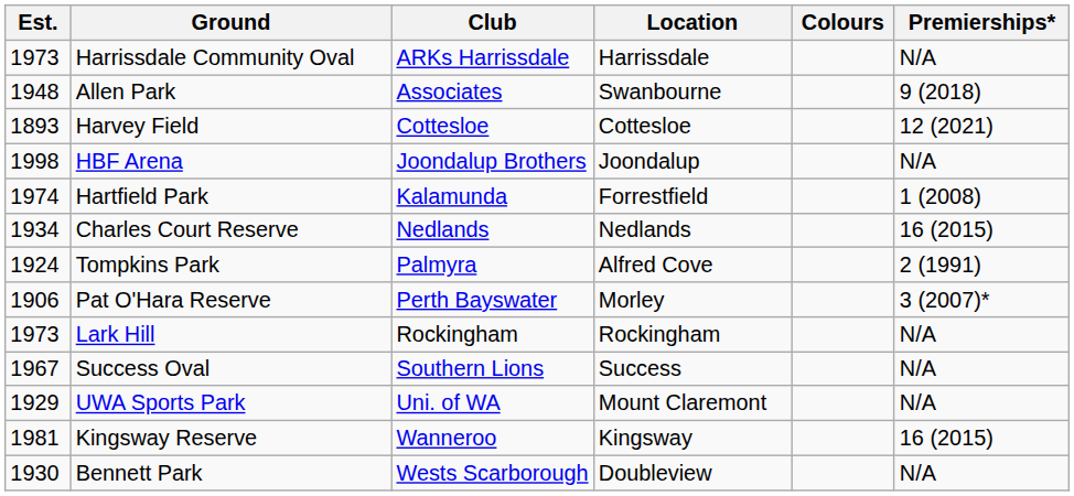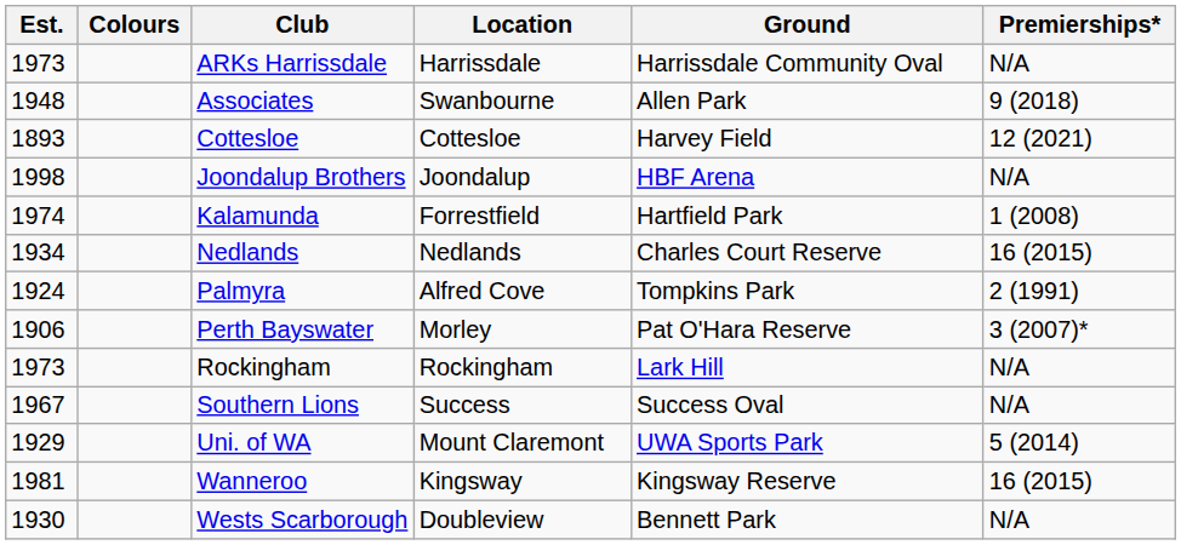 <table class="wikitable sortable" style="text-align:left;font-size:90%;">
 <tr>
 <th>Est.</th>
-<th>Ground</th>
+<th>Colours</th>
 <th width="19%" scope="col">Club</th>
 <th class="">Location</th>
-<th>Colours</th>
+<th>Ground</th>
 <th>Premierships*</th>
 </tr>
 <tr>
 <td>1973</td>
-<td>Harrissdale Community Oval</td>
+<td align="center"></td>
 <td><a href='#'>ARKs Harrissdale</a></td>
 <td>Harrissdale</td>
-<td align="center"></td>
+<td>Harrissdale Community Oval</td>
 <td>N/A</td>
 </tr>
 <tr>
 <td>1948</td>
-<td>Allen Park</td>
+<td align="center"></td>
 <td><a href='#'>Associates</a></td>
 <td>Swanbourne</td>
-<td align="center"></td>
+<td>Allen Park</td>
 <td>9 (2018)</td>
 </tr>
 <tr>
 <td>1893</td>
-<td>Harvey Field</td>
+<td align="center"></td>
 <td><a href='#'>Cottesloe</a></td>
 <td>Cottesloe</td>
-<td align="center"></td>
+<td>Harvey Field</td>
 <td>12 (2021)</td>
 </tr>
 <tr>
 <td>1998</td>
-<td><a href='#'>HBF Arena</a></td>
+<td align="center"></td>
 <td><a href='#'>Joondalup Brothers</a></td>
 <td>Joondalup</td>
-<td align="center"></td>
+<td><a href='#'>HBF Arena</a></td>
 <td>N/A</td>
 </tr>
 <tr>
 <td>1974</td>
-<td>Hartfield Park</td>
+<td align="center"></td>
 <td><a href='#'>Kalamunda</a></td>
 <td>Forrestfield</td>
-<td align="center"></td>
+<td>Hartfield Park</td>
 <td>1 (2008)</td>
 </tr>
 <tr>
 <td>1934</td>
-<td>Charles Court Reserve</td>
+<td align="center"></td>
 <td><a href='#'>Nedlands</a></td>
 <td>Nedlands</td>
-<td align="center"></td>
+<td>Charles Court Reserve</td>
 <td>16 (2015)</td>
 </tr>
 <tr>
 <td>1924</td>
-<td>Tompkins Park</td>
+<td align="center"></td>
 <td><a href='#'>Palmyra</a></td>
 <td>Alfred Cove</td>
-<td align="center"></td>
+<td>Tompkins Park</td>
 <td>2 (1991)</td>
 </tr>
 <tr>
 <td>1906</td>
-<td>Pat O'Hara Reserve</td>
+<td align="center"></td>
 <td><a href='#'>Perth Bayswater</a></td>
 <td>Morley</td>
-<td align="center"></td>
+<td>Pat O'Hara Reserve</td>
 <td>3 (2007)*</td>
 </tr>
 <tr>
 <td>1973</td>
-<td><a href='#'>Lark Hill</a></td>
+<td align="center"></td>
 <td>Rockingham</td>
 <td>Rockingham</td>
-<td align="center"></td>
+<td><a href='#'>Lark Hill</a></td>
 <td>N/A</td>
 </tr>
 <tr>
 <td>1967</td>
-<td>Success Oval</td>
+<td align="center"></td>
 <td><a href='#'>Southern Lions</a></td>
 <td>Success</td>
-<td align="center"></td>
+<td>Success Oval</td>
 <td>N/A</td>
 </tr>
 <tr>
 <td>1929</td>
-<td><a href='#'>UWA Sports Park</a></td>
+<td align="center"></td>
 <td><a href='#'>Uni. of WA</a></td>
 <td>Mount Claremont</td>
-<td align="center"></td>
-<td>N/A</td>
+<td><a href='#'>UWA Sports Park</a></td>
+<td>5 (2014)</td>
 </tr>
 <tr>
 <td>1981</td>
-<td>Kingsway Reserve</td>
+<td align="center"></td>
 <td><a href='#'>Wanneroo</a></td>
 <td>Kingsway</td>
-<td align="center"></td>
+<td>Kingsway Reserve</td>
 <td>16 (2015)</td>
 </tr>
 <tr>
 <td>1930</td>
-<td>Bennett Park</td>
+<td align="center"></td>
 <td><a href='#'>Wests Scarborough</a></td>
 <td>Doubleview</td>
-<td align="center"></td>
+<td>Bennett Park</td>
 <td>N/A</td>
 </tr>
 </table>
